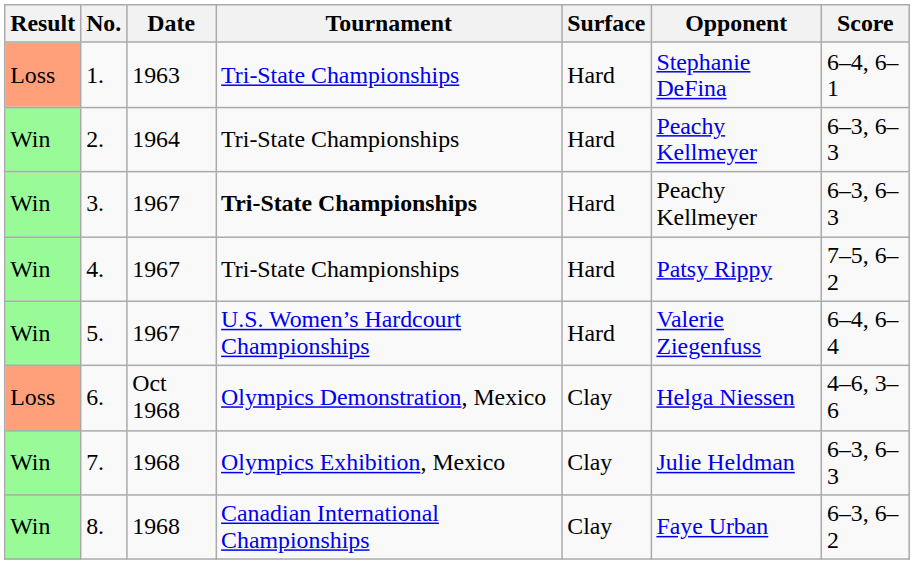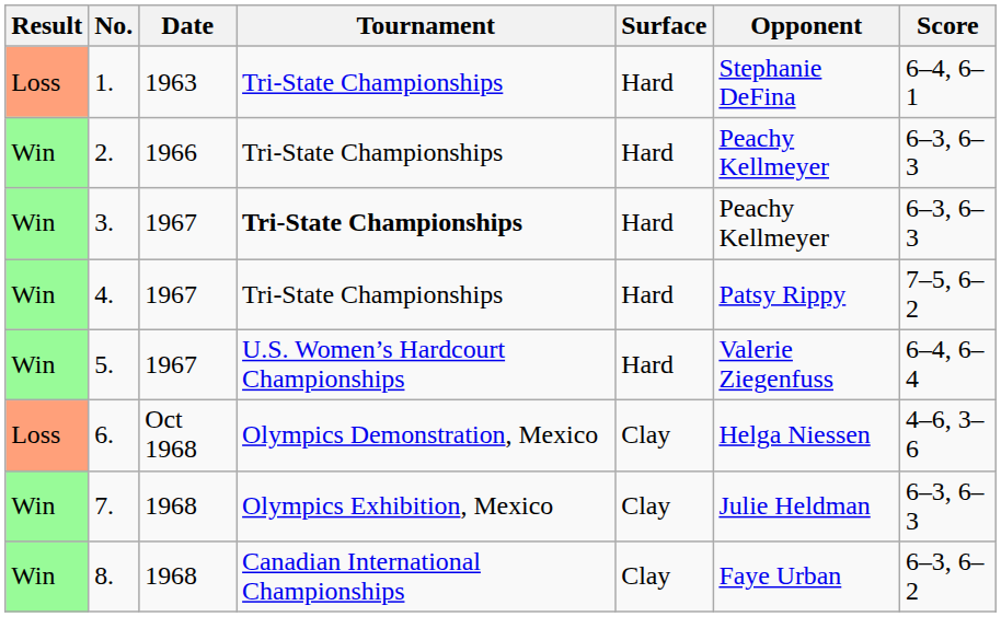 <table class="wikitable">
 <tr>
 <th>Result</th>
 <th>No.</th>
 <th>Date</th>
 <th>Tournament</th>
 <th>Surface</th>
 <th>Opponent</th>
 <th>Score</th>
 </tr>
 <tr>
 <td style="background:#ffa07a;">Loss</td>
 <td>1.</td>
 <td>1963</td>
 <td><a href='#'>Tri-State Championships</a></td>
 <td>Hard</td>
 <td> <a href='#'>Stephanie DeFina</a></td>
 <td>6–4, 6–1</td>
 </tr>
 <tr>
 <td style="background:#98fb98;">Win</td>
 <td>2.</td>
-<td>1964</td>
+<td>1966</td>
 <td>Tri-State Championships</td>
 <td>Hard</td>
 <td> <a href='#'>Peachy Kellmeyer</a></td>
 <td>6–3, 6–3</td>
 </tr>
 <tr>
 <td style="background:#98fb98;">Win</td>
 <td>3.</td>
 <td>1967</td>
 <td><strong>Tri-State Championships</strong></td>
 <td>Hard</td>
 <td> Peachy Kellmeyer</td>
 <td>6–3, 6–3</td>
 </tr>
 <tr>
 <td style="background:#98fb98;">Win</td>
 <td>4.</td>
 <td>1967</td>
 <td>Tri-State Championships</td>
 <td>Hard</td>
 <td> <a href='#'>Patsy Rippy</a></td>
 <td>7–5, 6–2</td>
 </tr>
 <tr>
 <td style="background:#98fb98;">Win</td>
 <td>5.</td>
 <td>1967</td>
 <td><a href='#'>U.S. Women’s Hardcourt Championships</a></td>
 <td>Hard</td>
 <td> <a href='#'>Valerie Ziegenfuss</a></td>
 <td>6–4, 6–4</td>
 </tr>
 <tr>
 <td style="background:#ffa07a;">Loss</td>
 <td>6.</td>
 <td>Oct 1968</td>
 <td><a href='#'>Olympics Demonstration</a>, Mexico</td>
 <td>Clay</td>
 <td> <a href='#'>Helga Niessen</a></td>
 <td>4–6, 3–6</td>
 </tr>
 <tr>
 <td style="background:#98fb98;">Win</td>
 <td>7.</td>
 <td>1968</td>
 <td><a href='#'>Olympics Exhibition</a>, Mexico</td>
 <td>Clay</td>
 <td> <a href='#'>Julie Heldman</a></td>
 <td>6–3, 6–3</td>
 </tr>
 <tr>
 <td style="background:#98fb98;">Win</td>
 <td>8.</td>
 <td>1968</td>
 <td><a href='#'>Canadian International Championships</a></td>
 <td>Clay</td>
 <td> <a href='#'>Faye Urban</a></td>
 <td>6–3, 6–2</td>
 </tr>
 </table>
